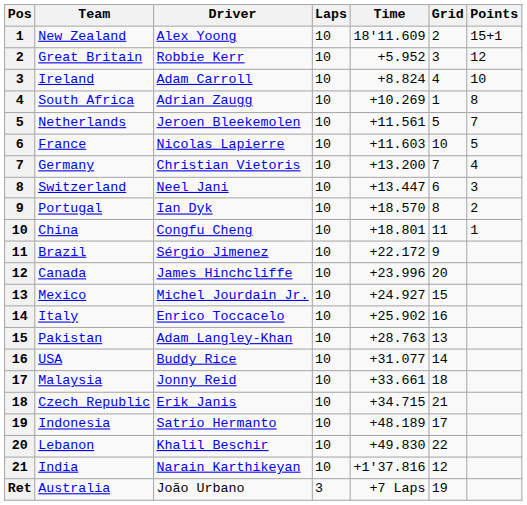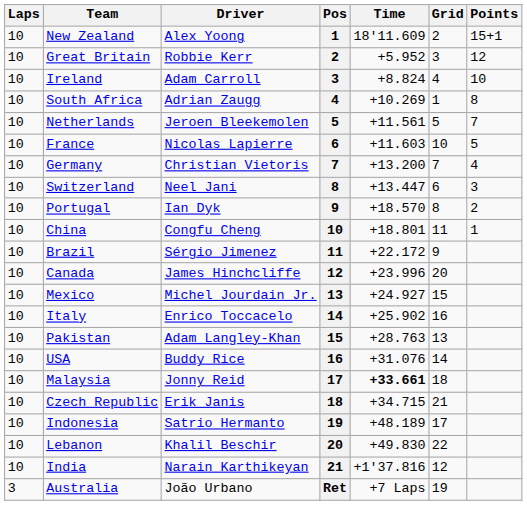 <table class="wikitable" style="font-size:95%">
 <tr>
-<th>Pos</th>
+<th>Laps</th>
 <th>Team</th>
 <th>Driver</th>
-<th>Laps</th>
+<th>Pos</th>
 <th>Time</th>
 <th>Grid</th>
 <th>Points</th>
 </tr>
 <tr>
-<th>1</th>
+<td>10</td>
 <td> <a href='#'>New Zealand</a></td>
 <td><a href='#'>Alex Yoong</a></td>
-<td>10</td>
+<th>1</th>
 <td>18'11.609</td>
 <td>2</td>
 <td>15+1</td>
 </tr>
 <tr>
-<th>2</th>
+<td>10</td>
 <td> <a href='#'>Great Britain</a></td>
 <td><a href='#'>Robbie Kerr</a></td>
-<td>10</td>
+<th>2</th>
 <td align=right>+5.952</td>
 <td>3</td>
 <td>12</td>
 </tr>
 <tr>
-<th>3</th>
+<td>10</td>
 <td> <a href='#'>Ireland</a></td>
 <td><a href='#'>Adam Carroll</a></td>
-<td>10</td>
+<th>3</th>
 <td align=right>+8.824</td>
 <td>4</td>
 <td>10</td>
 </tr>
 <tr>
-<th>4</th>
+<td>10</td>
 <td> <a href='#'>South Africa</a></td>
 <td><a href='#'>Adrian Zaugg</a></td>
-<td>10</td>
+<th>4</th>
 <td align=right>+10.269</td>
 <td>1</td>
 <td>8</td>
 </tr>
 <tr>
-<th>5</th>
+<td>10</td>
 <td> <a href='#'>Netherlands</a></td>
 <td><a href='#'>Jeroen Bleekemolen</a></td>
-<td>10</td>
+<th>5</th>
 <td align=right>+11.561</td>
 <td>5</td>
 <td>7</td>
 </tr>
 <tr>
-<th>6</th>
+<td>10</td>
 <td> <a href='#'>France</a></td>
 <td><a href='#'>Nicolas Lapierre</a></td>
-<td>10</td>
+<th>6</th>
 <td align=right>+11.603</td>
 <td>10</td>
 <td>5</td>
 </tr>
 <tr>
-<th>7</th>
+<td>10</td>
 <td> <a href='#'>Germany</a></td>
 <td><a href='#'>Christian Vietoris</a></td>
-<td>10</td>
+<th>7</th>
 <td align=right>+13.200</td>
 <td>7</td>
 <td>4</td>
 </tr>
 <tr>
-<th>8</th>
+<td>10</td>
 <td> <a href='#'>Switzerland</a></td>
 <td><a href='#'>Neel Jani</a></td>
-<td>10</td>
+<th>8</th>
 <td align=right>+13.447</td>
 <td>6</td>
 <td>3</td>
 </tr>
 <tr>
-<th>9</th>
+<td>10</td>
 <td> <a href='#'>Portugal</a></td>
 <td><a href='#'>Ian Dyk</a></td>
-<td>10</td>
+<th>9</th>
 <td align=right>+18.570</td>
 <td>8</td>
 <td>2</td>
 </tr>
 <tr>
-<th>10</th>
+<td>10</td>
 <td> <a href='#'>China</a></td>
 <td><a href='#'>Congfu Cheng</a></td>
-<td>10</td>
+<th>10</th>
 <td align=right>+18.801</td>
 <td>11</td>
 <td>1</td>
 </tr>
 <tr>
-<th>11</th>
+<td>10</td>
 <td> <a href='#'>Brazil</a></td>
 <td><a href='#'>Sérgio Jimenez</a></td>
-<td>10</td>
+<th>11</th>
 <td align=right>+22.172</td>
 <td>9</td>
 <td></td>
 </tr>
 <tr>
-<th>12</th>
+<td>10</td>
 <td> <a href='#'>Canada</a></td>
 <td><a href='#'>James Hinchcliffe</a></td>
-<td>10</td>
+<th>12</th>
 <td align=right>+23.996</td>
 <td>20</td>
 <td></td>
 </tr>
 <tr>
-<th>13</th>
+<td>10</td>
 <td> <a href='#'>Mexico</a></td>
 <td><a href='#'>Michel Jourdain Jr.</a></td>
-<td>10</td>
+<th>13</th>
 <td align=right>+24.927</td>
 <td>15</td>
 <td></td>
 </tr>
 <tr>
-<th>14</th>
+<td>10</td>
 <td> <a href='#'>Italy</a></td>
 <td><a href='#'>Enrico Toccacelo</a></td>
-<td>10</td>
+<th>14</th>
 <td align=right>+25.902</td>
 <td>16</td>
 <td></td>
 </tr>
 <tr>
-<th>15</th>
+<td>10</td>
 <td> <a href='#'>Pakistan</a></td>
 <td><a href='#'>Adam Langley-Khan</a></td>
-<td>10</td>
+<th>15</th>
 <td align=right>+28.763</td>
 <td>13</td>
 <td></td>
 </tr>
 <tr>
-<th>16</th>
+<td>10</td>
 <td> <a href='#'>USA</a></td>
 <td><a href='#'>Buddy Rice</a></td>
-<td>10</td>
-<td align=right>+31.077</td>
+<th>16</th>
+<td align=right>+31.076</td>
 <td>14</td>
 <td></td>
 </tr>
 <tr>
-<th>17</th>
+<td>10</td>
 <td> <a href='#'>Malaysia</a></td>
 <td><a href='#'>Jonny Reid</a></td>
-<td>10</td>
-<td align=right>+33.661</td>
+<th>17</th>
+<td align=right><strong>+33.661</strong></td>
 <td>18</td>
 <td></td>
 </tr>
 <tr>
-<th>18</th>
+<td>10</td>
 <td> <a href='#'>Czech Republic</a></td>
 <td><a href='#'>Erik Janis</a></td>
-<td>10</td>
+<th>18</th>
 <td align=right>+34.715</td>
 <td>21</td>
 <td></td>
 </tr>
 <tr>
-<th>19</th>
+<td>10</td>
 <td> <a href='#'>Indonesia</a></td>
 <td><a href='#'>Satrio Hermanto</a></td>
-<td>10</td>
+<th>19</th>
 <td align=right>+48.189</td>
 <td>17</td>
 <td></td>
 </tr>
 <tr>
-<th>20</th>
+<td>10</td>
 <td> <a href='#'>Lebanon</a></td>
 <td><a href='#'>Khalil Beschir</a></td>
-<td>10</td>
+<th>20</th>
 <td align=right>+49.830</td>
 <td>22</td>
 <td></td>
 </tr>
 <tr>
-<th>21</th>
+<td>10</td>
 <td> <a href='#'>India</a></td>
 <td><a href='#'>Narain Karthikeyan</a></td>
-<td>10</td>
+<th>21</th>
 <td align=right>+1'37.816</td>
 <td>12</td>
 <td></td>
 </tr>
 <tr>
-<th>Ret</th>
+<td>3</td>
 <td> <a href='#'>Australia</a></td>
 <td>João Urbano</td>
-<td>3</td>
+<th>Ret</th>
 <td align=right>+7 Laps</td>
 <td>19</td>
 <td></td>
 </tr>
 </table>
